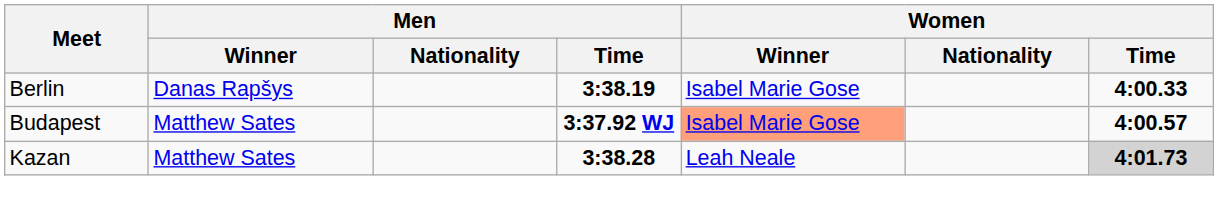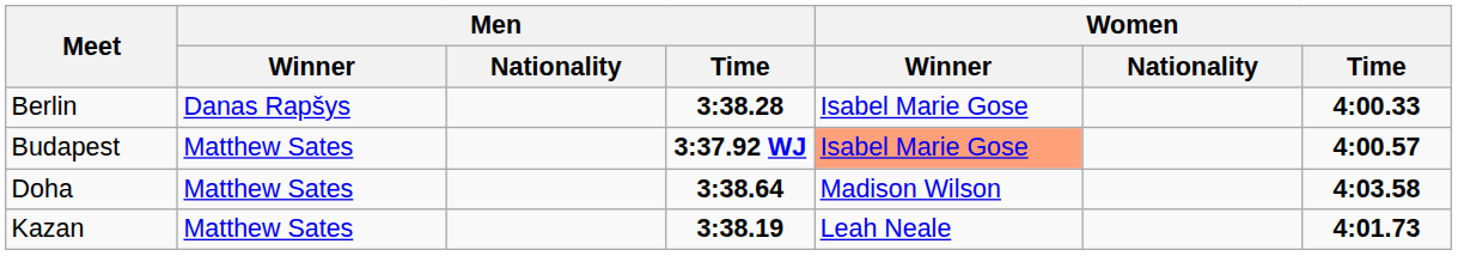 <table class="wikitable">
 <tr>
 <th width=100 rowspan=2>Meet</th>
 <th colspan=3>Men</th>
 <th colspan=3>Women</th>
 </tr>
 <tr>
 <th width=160>Winner</th>
 <th width=130>Nationality</th>
 <th width=85>Time</th>
 <th width=160>Winner</th>
 <th width=130>Nationality</th>
 <th width=85>Time</th>
 </tr>
 <tr>
 <td>Berlin</td>
 <td><a href='#'>Danas Rapšys</a></td>
 <td></td>
-<td align=center><strong>3:38.19</strong></td>
+<td align=center><strong>3:38.28</strong></td>
 <td><a href='#'>Isabel Marie Gose</a></td>
 <td></td>
 <td align=center><strong>4:00.33</strong></td>
 </tr>
 <tr>
 <td>Budapest</td>
 <td><a href='#'>Matthew Sates</a></td>
 <td></td>
 <td align=center><strong>3:37.92 <a href='#'>WJ</a></strong></td>
 <td style="background: lightsalmon;"><a href='#'>Isabel Marie Gose</a></td>
 <td></td>
 <td align=center><strong>4:00.57</strong></td>
 </tr>
 <tr>
+<td>Doha</td>
+<td><a href='#'>Matthew Sates</a></td>
+<td></td>
+<td align=center><strong>3:38.64</strong></td>
+<td><a href='#'>Madison Wilson</a></td>
+<td></td>
+<td align=center><strong>4:03.58</strong></td>
+</tr>
+<tr>
 <td>Kazan</td>
 <td><a href='#'>Matthew Sates</a></td>
 <td></td>
-<td align=center><strong>3:38.28</strong></td>
+<td align=center><strong>3:38.19</strong></td>
 <td><a href='#'>Leah Neale</a></td>
 <td></td>
-<td align=center style="background: lightgrey;"><strong>4:01.73</strong></td>
+<td align=center><strong>4:01.73</strong></td>
 </tr>
 </table>
